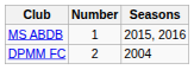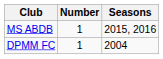 <table class="wikitable sortable">
 <tr>
 <th>Club</th>
 <th>Number</th>
 <th>Seasons</th>
 </tr>
 <tr>
 <td><a href='#'>MS ABDB</a></td>
 <td style="text-align:center">1</td>
 <td>2015, 2016</td>
 </tr>
 <tr>
 <td><a href='#'>DPMM FC</a></td>
-<td style="text-align:center">2</td>
+<td style="text-align:center">1</td>
 <td>2004</td>
 </tr>
 </table>
